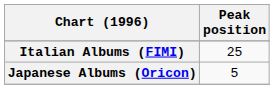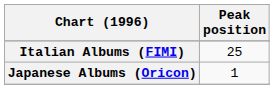 <table class="wikitable plainrowheaders sortable" style="text-align:center">
 <tr>
 <th>Chart (1996)</th>
 <th>Peak<br>position</th>
 </tr>
 <tr>
 </tr>
 <tr>
 </tr>
 <tr>
 </tr>
 <tr>
 </tr>
 <tr>
 </tr>
 <tr>
 </tr>
 <tr>
 </tr>
 <tr>
 </tr>
 <tr>
 </tr>
 <tr>
 <th scope="row">Italian Albums (<a href='#'>FIMI</a>)</th>
 <td>25</td>
 </tr>
 <tr>
 <th scope="row">Japanese Albums (<a href='#'>Oricon</a>)</th>
-<td align="center">5</td>
+<td align="center">1</td>
 </tr>
 <tr>
 </tr>
 <tr>
 </tr>
 <tr>
 </tr>
 <tr>
 </tr>
 <tr>
 </tr>
 <tr>
 </tr>
 </table>
